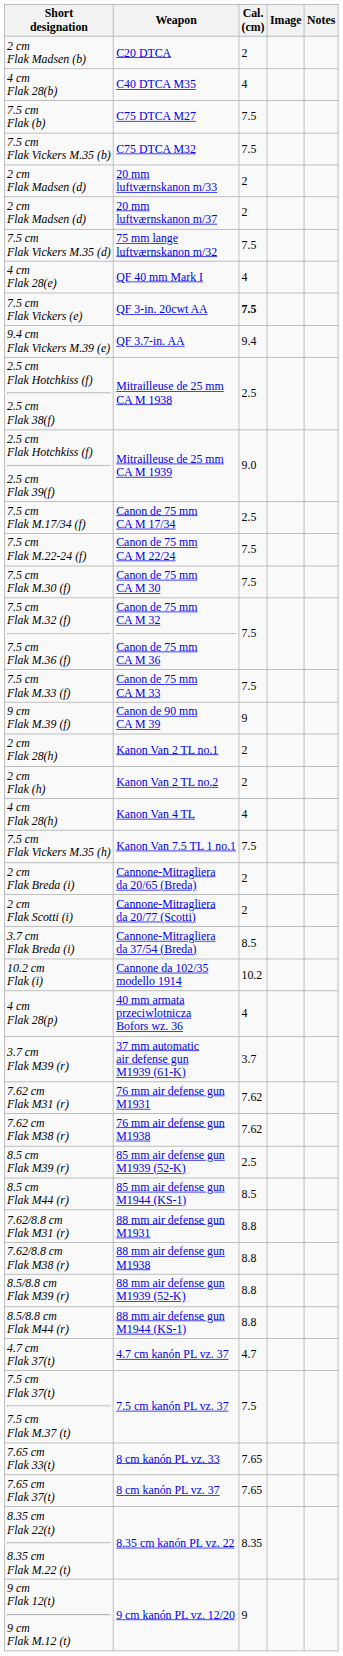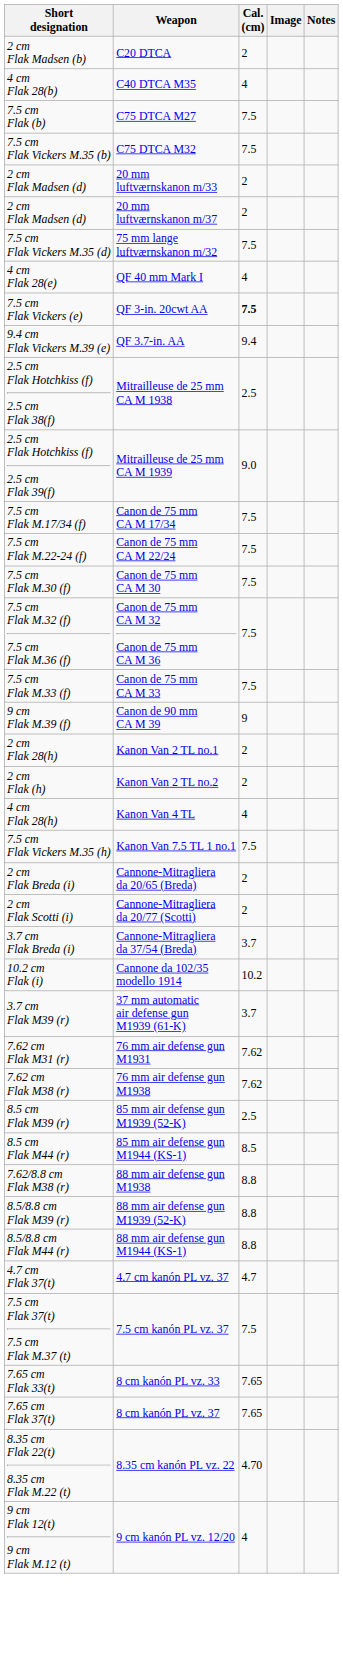 <table class="wikitable sortable mw-collapsible mw-collapsed">
 <tr>
 <th>Short<br>designation</th>
 <th>Weapon</th>
 <th>Cal.<br>(cm)</th>
 <th>Image</th>
 <th>Notes</th>
 </tr>
 <tr>
 <td><em>2 cm<br>Flak Madsen (b)</em></td>
 <td><a href='#'>C20 DTCA</a></td>
 <td>2</td>
 <td></td>
 <td></td>
 </tr>
 <tr>
 <td><em>4 cm<br>Flak 28(b)</em></td>
 <td><a href='#'>C40 DTCA M35</a></td>
 <td>4</td>
 <td></td>
 <td></td>
 </tr>
 <tr>
 <td><em>7.5 cm<br>Flak (b)</em></td>
 <td><a href='#'>C75 DTCA M27</a></td>
 <td>7.5</td>
 <td></td>
 <td></td>
 </tr>
 <tr>
 <td><em>7.5 cm<br>Flak Vickers M.35 (b)</em></td>
 <td><a href='#'>C75 DTCA M32</a></td>
 <td>7.5</td>
 <td></td>
 <td></td>
 </tr>
 <tr>
 <td><em>2 cm<br>Flak Madsen (d)</em></td>
 <td><a href='#'>20 mm<br>luftværnskanon m/33</a></td>
 <td>2</td>
 <td></td>
 <td></td>
 </tr>
 <tr>
 <td><em>2 cm<br>Flak Madsen (d)</em></td>
 <td><a href='#'>20 mm<br>luftværnskanon m/37</a></td>
 <td>2</td>
 <td></td>
 <td></td>
 </tr>
 <tr>
 <td><em>7.5 cm<br>Flak Vickers M.35 (d)</em></td>
 <td><a href='#'>75 mm lange<br>luftværnskanon m/32</a></td>
 <td>7.5</td>
 <td></td>
 <td></td>
 </tr>
 <tr>
 <td><em>4 cm<br>Flak 28(e)</em></td>
 <td><a href='#'>QF 40 mm Mark I</a></td>
 <td>4</td>
 <td></td>
 <td></td>
 </tr>
 <tr>
 <td><em>7.5 cm<br>Flak Vickers (e)</em></td>
 <td><a href='#'>QF 3-in. 20cwt AA</a></td>
 <td><strong>7.5</strong></td>
 <td></td>
 <td></td>
 </tr>
 <tr>
 <td><em>9.4 cm<br>Flak Vickers M.39 (e)</em></td>
 <td><a href='#'>QF 3.7-in. AA</a></td>
 <td>9.4</td>
 <td></td>
 <td></td>
 </tr>
 <tr>
 <td><em>2.5 cm<br>Flak Hotchkiss (f)</em><hr><em>2.5 cm<br>Flak 38(f)</em></td>
 <td><a href='#'>Mitrailleuse de 25 mm<br>CA M 1938</a></td>
 <td>2.5</td>
 <td></td>
 <td></td>
 </tr>
 <tr>
 <td><em>2.5 cm<br>Flak Hotchkiss (f)</em><hr><em>2.5 cm<br>Flak 39(f)</em></td>
 <td><a href='#'>Mitrailleuse de 25 mm<br>CA M 1939</a></td>
 <td>9.0</td>
 <td></td>
 <td></td>
 </tr>
 <tr>
 <td><em>7.5 cm<br>Flak M.17/34 (f)</em></td>
 <td><a href='#'>Canon de 75 mm<br>CA M 17/34</a></td>
-<td>2.5</td>
+<td>7.5</td>
 <td></td>
 <td></td>
 </tr>
 <tr>
 <td><em>7.5 cm<br>Flak M.22-24 (f)</em></td>
 <td><a href='#'>Canon de 75 mm<br>CA M 22/24</a></td>
 <td>7.5</td>
 <td></td>
 <td></td>
 </tr>
 <tr>
 <td><em>7.5 cm<br>Flak M.30 (f)</em></td>
 <td><a href='#'>Canon de 75 mm<br>CA M 30</a></td>
 <td>7.5</td>
 <td></td>
 <td></td>
 </tr>
 <tr>
 <td><em>7.5 cm<br>Flak M.32 (f)<hr>7.5 cm<br>Flak M.36 (f)</em></td>
 <td><a href='#'>Canon de 75 mm<br>CA M 32<hr>Canon de 75 mm<br>CA M 36</a></td>
 <td>7.5</td>
 <td></td>
 <td></td>
 </tr>
 <tr>
 <td><em>7.5 cm<br>Flak M.33 (f)</em></td>
 <td><a href='#'>Canon de 75 mm<br>CA M 33</a></td>
 <td>7.5</td>
 <td></td>
 <td></td>
 </tr>
 <tr>
 <td><em>9 cm<br>Flak M.39 (f)</em></td>
 <td><a href='#'>Canon de 90 mm<br>CA M 39</a></td>
 <td>9</td>
 <td></td>
 <td></td>
 </tr>
 <tr>
 <td><em>2 cm<br>Flak 28(h)</em></td>
 <td><a href='#'>Kanon Van 2 TL no.1</a></td>
 <td>2</td>
 <td></td>
 <td></td>
 </tr>
 <tr>
 <td><em>2 cm<br>Flak (h)</em></td>
 <td><a href='#'>Kanon Van 2 TL no.2</a></td>
 <td>2</td>
 <td></td>
 <td></td>
 </tr>
 <tr>
 <td><em>4 cm<br>Flak 28(h)</em></td>
 <td><a href='#'>Kanon Van 4 TL</a></td>
 <td>4</td>
 <td></td>
 <td></td>
 </tr>
 <tr>
 <td><em>7.5 cm<br>Flak Vickers M.35 (h)</em></td>
 <td><a href='#'>Kanon Van 7.5 TL 1 no.1</a></td>
 <td>7.5</td>
 <td></td>
 <td></td>
 </tr>
 <tr>
 <td><em>2 cm<br>Flak Breda (i)</em></td>
 <td><a href='#'>Cannone-Mitragliera<br>da 20/65 (Breda)</a></td>
 <td>2</td>
 <td></td>
 <td></td>
 </tr>
 <tr>
 <td><em>2 cm<br>Flak Scotti (i)</em></td>
 <td><a href='#'>Cannone-Mitragliera<br>da 20/77 (Scotti)</a></td>
 <td>2</td>
 <td></td>
 <td></td>
 </tr>
 <tr>
 <td><em>3.7 cm<br>Flak Breda (i)</em></td>
 <td><a href='#'>Cannone-Mitragliera<br>da 37/54 (Breda)</a></td>
-<td>8.5</td>
+<td>3.7</td>
 <td></td>
 <td></td>
 </tr>
 <tr>
 <td><em>10.2 cm<br>Flak (i)</em></td>
 <td><a href='#'>Cannone da 102/35<br>modello 1914</a></td>
 <td>10.2</td>
-<td></td>
-<td></td>
-</tr>
-<tr>
-<td><em>4 cm<br>Flak 28(p)</em></td>
-<td><a href='#'>40 mm armata<br>przeciwlotnicza<br>Bofors wz. 36</a></td>
-<td>4</td>
 <td></td>
 <td></td>
 </tr>
 <tr>
 <td><em>3.7 cm<br>Flak M39 (r)</em></td>
 <td><a href='#'>37 mm automatic<br>air defense gun<br>M1939 (61-K)</a></td>
 <td>3.7</td>
 <td></td>
 <td></td>
 </tr>
 <tr>
 <td><em>7.62 cm<br>Flak M31 (r)</em></td>
 <td><a href='#'>76 mm air defense gun<br>M1931</a></td>
 <td>7.62</td>
 <td></td>
 <td></td>
 </tr>
 <tr>
 <td><em>7.62 cm<br>Flak M38 (r)</em></td>
 <td><a href='#'>76 mm air defense gun<br>M1938</a></td>
 <td>7.62</td>
 <td></td>
 <td></td>
 </tr>
 <tr>
 <td><em>8.5 cm<br>Flak M39 (r)</em></td>
 <td><a href='#'>85 mm air defense gun<br>M1939 (52-K)</a></td>
 <td>2.5</td>
 <td></td>
 <td></td>
 </tr>
 <tr>
 <td><em>8.5 cm<br>Flak M44 (r)</em></td>
 <td><a href='#'>85 mm air defense gun<br>M1944 (KS-1)</a></td>
 <td>8.5</td>
-<td></td>
-<td></td>
-</tr>
-<tr>
-<td><em>7.62/8.8 cm<br>Flak M31 (r)</em></td>
-<td><a href='#'>88 mm air defense gun<br>M1931</a></td>
-<td>8.8</td>
 <td></td>
 <td></td>
 </tr>
 <tr>
 <td><em>7.62/8.8 cm<br>Flak M38 (r)</em></td>
 <td><a href='#'>88 mm air defense gun<br>M1938</a></td>
 <td>8.8</td>
 <td></td>
 <td></td>
 </tr>
 <tr>
 <td><em>8.5/8.8 cm<br>Flak M39 (r)</em></td>
 <td><a href='#'>88 mm air defense gun<br>M1939 (52-K)</a></td>
 <td>8.8</td>
 <td></td>
 <td></td>
 </tr>
 <tr>
 <td><em>8.5/8.8 cm<br>Flak M44 (r)</em></td>
 <td><a href='#'>88 mm air defense gun<br>M1944 (KS-1)</a></td>
 <td>8.8</td>
 <td></td>
 <td></td>
 </tr>
 <tr>
 <td><em>4.7 cm<br>Flak 37(t)</em></td>
 <td><a href='#'>4.7 cm kanón PL vz. 37</a></td>
 <td>4.7</td>
 <td></td>
 <td></td>
 </tr>
 <tr>
 <td><em>7.5 cm<br>Flak 37(t)</em><hr><em>7.5 cm<br>Flak M.37 (t)</em></td>
 <td><a href='#'>7.5 cm kanón PL vz. 37</a></td>
 <td>7.5</td>
 <td></td>
 <td></td>
 </tr>
 <tr>
 <td><em>7.65 cm<br>Flak 33(t)</em></td>
 <td><a href='#'>8 cm kanón PL vz. 33</a></td>
 <td>7.65</td>
 <td></td>
 <td></td>
 </tr>
 <tr>
 <td><em>7.65 cm<br>Flak 37(t)</em></td>
 <td><a href='#'>8 cm kanón PL vz. 37</a></td>
 <td>7.65</td>
 <td></td>
 <td></td>
 </tr>
 <tr>
 <td><em>8.35 cm<br>Flak 22(t)</em><hr><em>8.35 cm<br>Flak M.22 (t)</em></td>
 <td><a href='#'>8.35 cm kanón PL vz. 22</a></td>
-<td>8.35</td>
+<td>4.70</td>
 <td></td>
 <td></td>
 </tr>
 <tr>
 <td><em>9 cm<br>Flak 12(t)</em><hr><em>9 cm<br>Flak M.12 (t)</em></td>
 <td><a href='#'>9 cm kanón PL vz. 12/20</a></td>
-<td>9</td>
+<td>4</td>
 <td></td>
 <td></td>
 </tr>
 </table>
